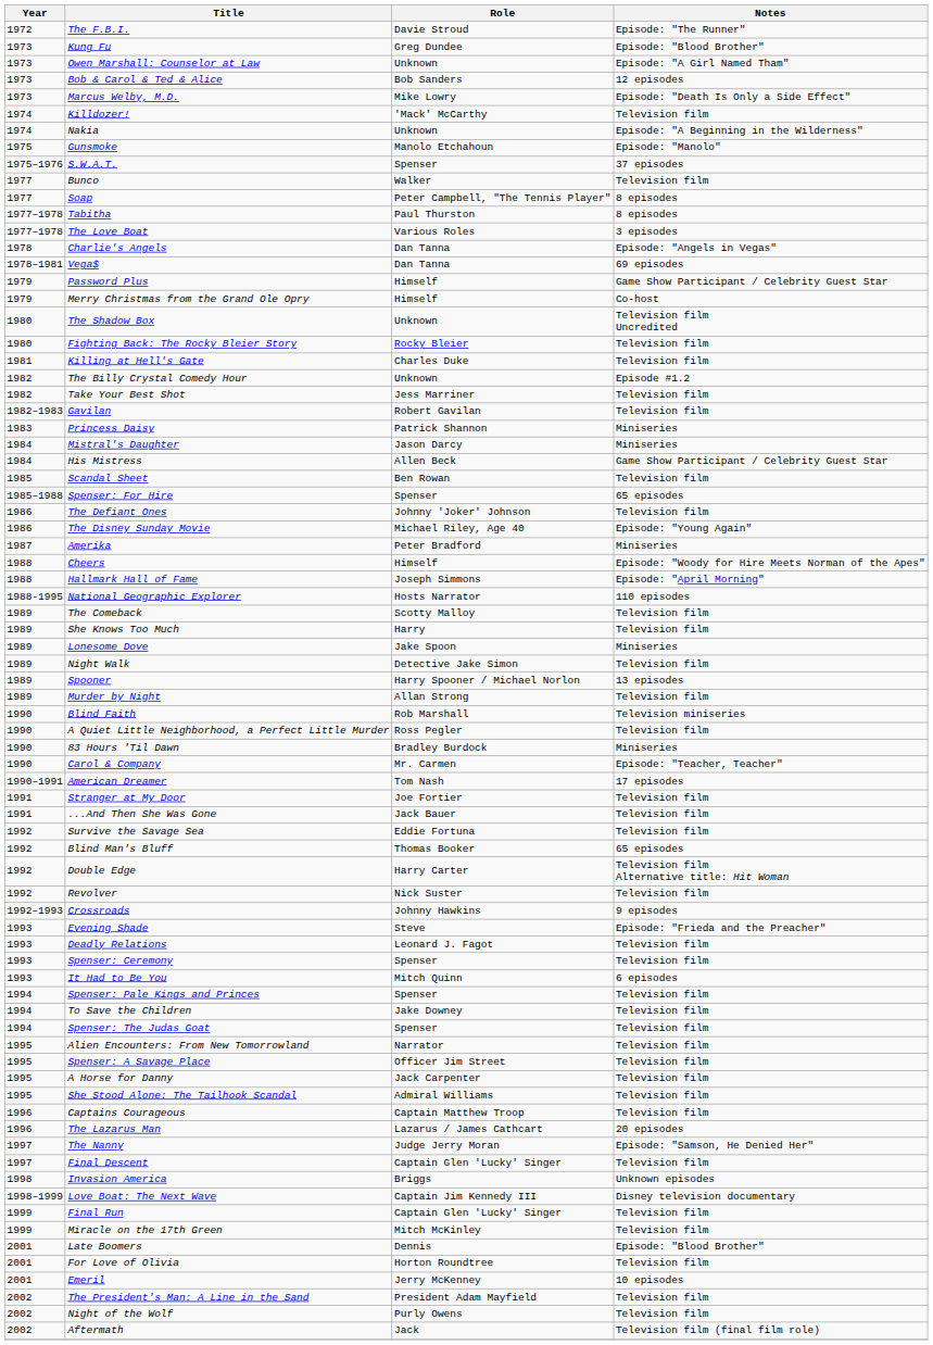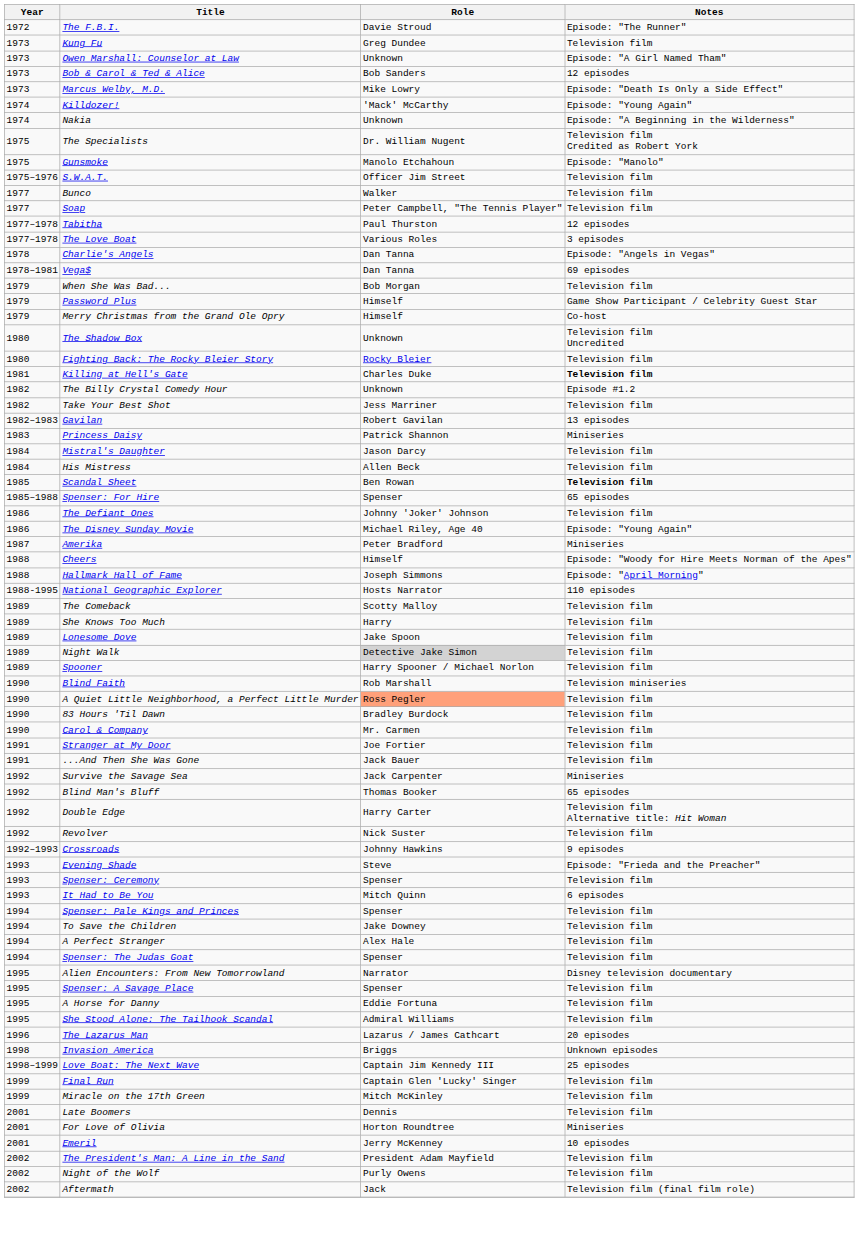 <table class="wikitable sortable">
 <tr>
 <th>Year</th>
 <th>Title</th>
 <th>Role</th>
 <th class="unsortable">Notes</th>
 </tr>
 <tr>
 <td>1972</td>
 <td><em><a href='#'>The F.B.I.</a></em></td>
 <td>Davie Stroud</td>
 <td>Episode: "The Runner"</td>
 </tr>
 <tr>
 <td>1973</td>
 <td><em><a href='#'>Kung Fu</a></em></td>
 <td>Greg Dundee</td>
-<td>Episode: "Blood Brother"</td>
+<td>Television film</td>
 </tr>
 <tr>
 <td>1973</td>
 <td><em><a href='#'>Owen Marshall: Counselor at Law</a></em></td>
 <td>Unknown</td>
 <td>Episode: "A Girl Named Tham"</td>
 </tr>
 <tr>
 <td>1973</td>
 <td><em><a href='#'>Bob & Carol & Ted & Alice</a></em></td>
 <td>Bob Sanders</td>
 <td>12 episodes</td>
 </tr>
 <tr>
 <td>1973</td>
 <td><em><a href='#'>Marcus Welby, M.D.</a></em></td>
 <td>Mike Lowry</td>
 <td>Episode: "Death Is Only a Side Effect"</td>
 </tr>
 <tr>
 <td>1974</td>
 <td><em><a href='#'>Killdozer!</a></em></td>
 <td>'Mack' McCarthy</td>
-<td>Television film</td>
+<td>Episode: "Young Again"</td>
 </tr>
 <tr>
 <td>1974</td>
 <td><em>Nakia</em></td>
 <td>Unknown</td>
 <td>Episode: "A Beginning in the Wilderness"</td>
+</tr>
+<tr>
+<td>1975</td>
+<td><em>The Specialists</em></td>
+<td>Dr. William Nugent</td>
+<td>Television film<br>Credited as Robert York</td>
 </tr>
 <tr>
 <td>1975</td>
 <td><em><a href='#'>Gunsmoke</a></em></td>
 <td>Manolo Etchahoun</td>
 <td>Episode: "Manolo"</td>
 </tr>
 <tr>
 <td>1975–1976</td>
 <td><em><a href='#'>S.W.A.T.</a></em></td>
-<td>Spenser</td>
-<td>37 episodes</td>
+<td>Officer Jim Street</td>
+<td>Television film</td>
 </tr>
 <tr>
 <td>1977</td>
 <td><em>Bunco</em></td>
 <td>Walker</td>
 <td>Television film</td>
 </tr>
 <tr>
 <td>1977</td>
 <td><em><a href='#'>Soap</a></em></td>
 <td>Peter Campbell, "The Tennis Player"</td>
-<td>8 episodes</td>
+<td>Television film</td>
 </tr>
 <tr>
 <td>1977–1978</td>
 <td><em><a href='#'>Tabitha</a></em></td>
 <td>Paul Thurston</td>
-<td>8 episodes</td>
+<td>12 episodes</td>
 </tr>
 <tr>
 <td>1977–1978</td>
 <td><em><a href='#'>The Love Boat</a></em></td>
 <td>Various Roles</td>
 <td>3 episodes</td>
 </tr>
 <tr>
 <td>1978</td>
 <td><em><a href='#'>Charlie's Angels</a></em></td>
 <td>Dan Tanna</td>
 <td>Episode: "Angels in Vegas"</td>
 </tr>
 <tr>
 <td>1978–1981</td>
 <td><em><a href='#'>Vega$</a></em></td>
 <td>Dan Tanna</td>
 <td>69 episodes</td>
+</tr>
+<tr>
+<td>1979</td>
+<td><em>When She Was Bad...</em></td>
+<td>Bob Morgan</td>
+<td>Television film</td>
 </tr>
 <tr>
 <td>1979</td>
 <td><em><a href='#'>Password Plus</a></em></td>
 <td>Himself</td>
 <td>Game Show Participant / Celebrity Guest Star</td>
 </tr>
 <tr>
 <td>1979</td>
 <td><em>Merry Christmas from the Grand Ole Opry</em></td>
 <td>Himself</td>
 <td>Co-host</td>
 </tr>
 <tr>
 <td>1980</td>
 <td><em><a href='#'>The Shadow Box</a></em></td>
 <td>Unknown</td>
 <td>Television film<br>Uncredited</td>
 </tr>
 <tr>
 <td>1980</td>
 <td><em><a href='#'>Fighting Back: The Rocky Bleier Story</a></em></td>
 <td><a href='#'>Rocky Bleier</a></td>
 <td>Television film</td>
 </tr>
 <tr>
 <td>1981</td>
 <td><em><a href='#'>Killing at Hell's Gate</a></em></td>
 <td>Charles Duke</td>
-<td>Television film</td>
+<td><strong>Television film</strong></td>
 </tr>
 <tr>
 <td>1982</td>
 <td><em>The Billy Crystal Comedy Hour</em></td>
 <td>Unknown</td>
 <td>Episode #1.2</td>
 </tr>
 <tr>
 <td>1982</td>
 <td><em>Take Your Best Shot</em></td>
 <td>Jess Marriner</td>
 <td>Television film</td>
 </tr>
 <tr>
 <td>1982–1983</td>
 <td><em><a href='#'>Gavilan</a></em></td>
 <td>Robert Gavilan</td>
-<td>Television film</td>
+<td>13 episodes</td>
 </tr>
 <tr>
 <td>1983</td>
 <td><em><a href='#'>Princess Daisy</a></em></td>
 <td>Patrick Shannon</td>
 <td>Miniseries</td>
 </tr>
 <tr>
 <td>1984</td>
 <td><em><a href='#'>Mistral's Daughter</a></em></td>
 <td>Jason Darcy</td>
-<td>Miniseries</td>
+<td>Television film</td>
 </tr>
 <tr>
 <td>1984</td>
 <td><em>His Mistress</em></td>
 <td>Allen Beck</td>
-<td>Game Show Participant / Celebrity Guest Star</td>
+<td>Television film</td>
 </tr>
 <tr>
 <td>1985</td>
 <td><em><a href='#'>Scandal Sheet</a></em></td>
 <td>Ben Rowan</td>
-<td>Television film</td>
+<td><strong>Television film</strong></td>
 </tr>
 <tr>
 <td>1985–1988</td>
 <td><em><a href='#'>Spenser: For Hire</a></em></td>
 <td>Spenser</td>
 <td>65 episodes</td>
 </tr>
 <tr>
 <td>1986</td>
 <td><em><a href='#'>The Defiant Ones</a></em></td>
 <td>Johnny 'Joker' Johnson</td>
 <td>Television film</td>
 </tr>
 <tr>
 <td>1986</td>
 <td><em><a href='#'>The Disney Sunday Movie</a></em></td>
 <td>Michael Riley, Age 40</td>
 <td>Episode: "Young Again"</td>
 </tr>
 <tr>
 <td>1987</td>
 <td><em><a href='#'>Amerika</a></em></td>
 <td>Peter Bradford</td>
 <td>Miniseries</td>
 </tr>
 <tr>
 <td>1988</td>
 <td><em><a href='#'>Cheers</a></em></td>
 <td>Himself</td>
 <td>Episode: "Woody for Hire Meets Norman of the Apes"</td>
 </tr>
 <tr>
 <td>1988</td>
 <td><em><a href='#'>Hallmark Hall of Fame</a></em></td>
 <td>Joseph Simmons</td>
 <td>Episode: "<a href='#'>April Morning</a>"</td>
 </tr>
 <tr>
 <td>1988-1995</td>
 <td><em><a href='#'>National Geographic Explorer</a></em></td>
 <td>Hosts Narrator</td>
 <td>110 episodes</td>
 </tr>
 <tr>
 <td>1989</td>
 <td><em>The Comeback</em></td>
 <td>Scotty Malloy</td>
 <td>Television film</td>
 </tr>
 <tr>
 <td>1989</td>
 <td><em>She Knows Too Much</em></td>
 <td>Harry</td>
 <td>Television film</td>
 </tr>
 <tr>
 <td>1989</td>
 <td><em><a href='#'>Lonesome Dove</a></em></td>
 <td>Jake Spoon</td>
-<td>Miniseries</td>
+<td>Television film</td>
 </tr>
 <tr>
 <td>1989</td>
 <td><em>Night Walk</em></td>
-<td>Detective Jake Simon</td>
+<td style="background: lightgrey;">Detective Jake Simon</td>
 <td>Television film</td>
 </tr>
 <tr>
 <td>1989</td>
 <td><em><a href='#'>Spooner</a></em></td>
 <td>Harry Spooner / Michael Norlon</td>
-<td>13 episodes</td>
-</tr>
-<tr>
-<td>1989</td>
-<td><em><a href='#'>Murder by Night</a></em></td>
-<td>Allan Strong</td>
 <td>Television film</td>
 </tr>
 <tr>
 <td>1990</td>
 <td><em><a href='#'>Blind Faith</a></em></td>
 <td>Rob Marshall</td>
 <td>Television miniseries</td>
 </tr>
 <tr>
 <td>1990</td>
 <td><em>A Quiet Little Neighborhood, a Perfect Little Murder</em></td>
-<td>Ross Pegler</td>
+<td style="background: lightsalmon;">Ross Pegler</td>
 <td>Television film</td>
 </tr>
 <tr>
 <td>1990</td>
 <td><em>83 Hours 'Til Dawn</em></td>
 <td>Bradley Burdock</td>
-<td>Miniseries</td>
+<td>Television film</td>
 </tr>
 <tr>
 <td>1990</td>
 <td><em><a href='#'>Carol & Company</a></em></td>
 <td>Mr. Carmen</td>
-<td>Episode: "Teacher, Teacher"</td>
-</tr>
-<tr>
-<td>1990–1991</td>
-<td><em><a href='#'>American Dreamer</a></em></td>
-<td>Tom Nash</td>
-<td>17 episodes</td>
+<td>Television film</td>
 </tr>
 <tr>
 <td>1991</td>
 <td><em><a href='#'>Stranger at My Door</a></em></td>
 <td>Joe Fortier</td>
 <td>Television film</td>
 </tr>
 <tr>
 <td>1991</td>
 <td><em>...And Then She Was Gone</em></td>
 <td>Jack Bauer</td>
 <td>Television film</td>
 </tr>
 <tr>
 <td>1992</td>
 <td><em>Survive the Savage Sea</em></td>
-<td>Eddie Fortuna</td>
-<td>Television film</td>
+<td>Jack Carpenter</td>
+<td>Miniseries</td>
 </tr>
 <tr>
 <td>1992</td>
 <td><em>Blind Man's Bluff</em></td>
 <td>Thomas Booker</td>
 <td>65 episodes</td>
 </tr>
 <tr>
 <td>1992</td>
 <td><em>Double Edge</em></td>
 <td>Harry Carter</td>
 <td>Television film<br>Alternative title: <em>Hit Woman</em></td>
 </tr>
 <tr>
 <td>1992</td>
 <td><em>Revolver</em></td>
 <td>Nick Suster</td>
 <td>Television film</td>
 </tr>
 <tr>
 <td>1992–1993</td>
 <td><em><a href='#'>Crossroads</a></em></td>
 <td>Johnny Hawkins</td>
 <td>9 episodes</td>
 </tr>
 <tr>
 <td>1993</td>
 <td><em><a href='#'>Evening Shade</a></em></td>
 <td>Steve</td>
 <td>Episode: "Frieda and the Preacher"</td>
 </tr>
 <tr>
 <td>1993</td>
-<td><em><a href='#'>Deadly Relations</a></em></td>
-<td>Leonard J. Fagot</td>
-<td>Television film</td>
-</tr>
-<tr>
-<td>1993</td>
 <td><em><a href='#'>Spenser: Ceremony</a></em></td>
 <td>Spenser</td>
 <td>Television film</td>
 </tr>
 <tr>
 <td>1993</td>
 <td><em><a href='#'>It Had to Be You</a></em></td>
 <td>Mitch Quinn</td>
 <td>6 episodes</td>
 </tr>
 <tr>
 <td>1994</td>
 <td><em><a href='#'>Spenser: Pale Kings and Princes</a></em></td>
 <td>Spenser</td>
 <td>Television film</td>
 </tr>
 <tr>
 <td>1994</td>
 <td><em>To Save the Children</em></td>
 <td>Jake Downey</td>
 <td>Television film</td>
 </tr>
 <tr>
 <td>1994</td>
+<td><em>A Perfect Stranger</em></td>
+<td>Alex Hale</td>
+<td>Television film</td>
+</tr>
+<tr>
+<td>1994</td>
 <td><em><a href='#'>Spenser: The Judas Goat</a></em></td>
 <td>Spenser</td>
 <td>Television film</td>
 </tr>
 <tr>
 <td>1995</td>
 <td><em>Alien Encounters: From New Tomorrowland</em></td>
 <td>Narrator</td>
-<td>Television film</td>
+<td>Disney television documentary</td>
 </tr>
 <tr>
 <td>1995</td>
 <td><em><a href='#'>Spenser: A Savage Place</a></em></td>
-<td>Officer Jim Street</td>
+<td>Spenser</td>
 <td>Television film</td>
 </tr>
 <tr>
 <td>1995</td>
 <td><em>A Horse for Danny</em></td>
-<td>Jack Carpenter</td>
+<td>Eddie Fortuna</td>
 <td>Television film</td>
 </tr>
 <tr>
 <td>1995</td>
 <td><em><a href='#'>She Stood Alone: The Tailhook Scandal</a></em></td>
 <td>Admiral Williams</td>
 <td>Television film</td>
 </tr>
 <tr>
 <td>1996</td>
-<td><em>Captains Courageous</em></td>
-<td>Captain Matthew Troop</td>
-<td>Television film</td>
-</tr>
-<tr>
-<td>1996</td>
 <td><em><a href='#'>The Lazarus Man</a></em></td>
 <td>Lazarus / James Cathcart</td>
 <td>20 episodes</td>
-</tr>
-<tr>
-<td>1997</td>
-<td><em><a href='#'>The Nanny</a></em></td>
-<td>Judge Jerry Moran</td>
-<td>Episode: "Samson, He Denied Her"</td>
-</tr>
-<tr>
-<td>1997</td>
-<td><em><a href='#'>Final Descent</a></em></td>
-<td>Captain Glen 'Lucky' Singer</td>
-<td>Television film</td>
 </tr>
 <tr>
 <td>1998</td>
 <td><em><a href='#'>Invasion America</a></em></td>
 <td>Briggs</td>
 <td>Unknown episodes</td>
 </tr>
 <tr>
 <td>1998–1999</td>
 <td><em><a href='#'>Love Boat: The Next Wave</a></em></td>
 <td>Captain Jim Kennedy III</td>
-<td>Disney television documentary</td>
+<td>25 episodes</td>
 </tr>
 <tr>
 <td>1999</td>
 <td><em><a href='#'>Final Run</a></em></td>
 <td>Captain Glen 'Lucky' Singer</td>
 <td>Television film</td>
 </tr>
 <tr>
 <td>1999</td>
 <td><em>Miracle on the 17th Green</em></td>
 <td>Mitch McKinley</td>
 <td>Television film</td>
 </tr>
 <tr>
 <td>2001</td>
 <td><em>Late Boomers</em></td>
 <td>Dennis</td>
-<td>Episode: "Blood Brother"</td>
+<td>Television film</td>
 </tr>
 <tr>
 <td>2001</td>
 <td><em>For Love of Olivia</em></td>
 <td>Horton Roundtree</td>
-<td>Television film</td>
+<td>Miniseries</td>
 </tr>
 <tr>
 <td>2001</td>
 <td><em><a href='#'>Emeril</a></em></td>
 <td>Jerry McKenney</td>
 <td>10 episodes</td>
 </tr>
 <tr>
 <td>2002</td>
 <td><em><a href='#'>The President's Man: A Line in the Sand</a></em></td>
 <td>President Adam Mayfield</td>
 <td>Television film</td>
 </tr>
 <tr>
 <td>2002</td>
 <td><em>Night of the Wolf</em></td>
 <td>Purly Owens</td>
 <td>Television film</td>
 </tr>
 <tr>
 <td>2002</td>
 <td><em>Aftermath</em></td>
 <td>Jack</td>
 <td>Television film (final film role)</td>
 </tr>
 <tr>
 </tr>
 </table>
